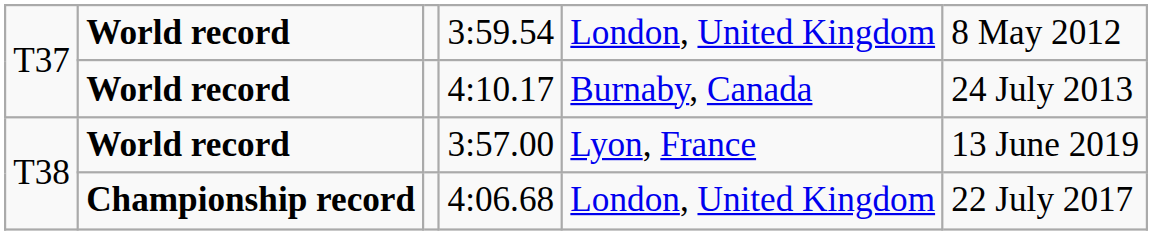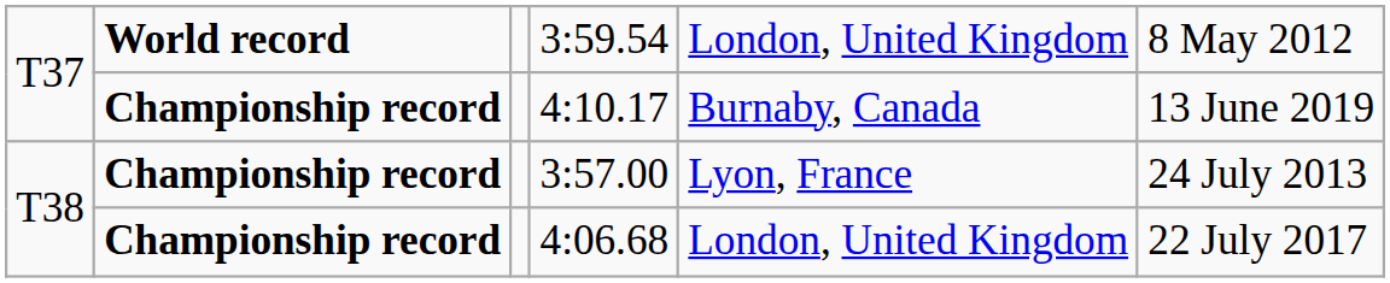 <table class="wikitable">
 <tr>
 <td rowspan="2">T37</td>
 <td><strong>World record</strong></td>
 <td></td>
 <td>3:59.54</td>
 <td><a href='#'>London</a>, <a href='#'>United Kingdom</a></td>
 <td>8 May 2012</td>
 </tr>
 <tr>
-<td><strong>World record</strong></td>
+<td><strong>Championship record</strong></td>
 <td></td>
 <td>4:10.17</td>
 <td><a href='#'>Burnaby</a>, <a href='#'>Canada</a></td>
-<td>24 July 2013</td>
+<td>13 June 2019</td>
 </tr>
 <tr>
 <td rowspan="2">T38</td>
-<td><strong>World record</strong></td>
+<td><strong>Championship record</strong></td>
 <td></td>
 <td>3:57.00</td>
 <td><a href='#'>Lyon</a>, <a href='#'>France</a></td>
-<td>13 June 2019</td>
+<td>24 July 2013</td>
 </tr>
 <tr>
 <td><strong>Championship record</strong></td>
 <td></td>
 <td>4:06.68</td>
 <td><a href='#'>London</a>, <a href='#'>United Kingdom</a></td>
 <td>22 July 2017</td>
 </tr>
 </table>
